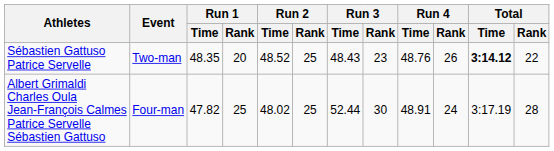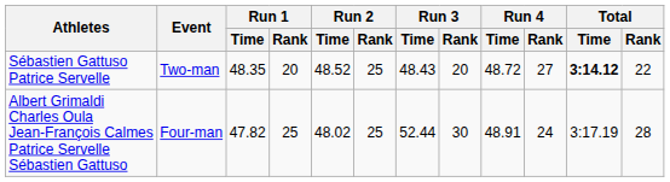 <table class="wikitable" border="1" style="font-size:90%">
 <tr>
 <th rowspan="2">Athletes</th>
 <th rowspan="2">Event</th>
 <th colspan="2">Run 1</th>
 <th colspan="2">Run 2</th>
 <th colspan="2">Run 3</th>
 <th colspan="2">Run 4</th>
 <th colspan="2">Total</th>
 </tr>
 <tr>
 <th>Time</th>
 <th>Rank</th>
 <th>Time</th>
 <th>Rank</th>
 <th>Time</th>
 <th>Rank</th>
 <th>Time</th>
 <th>Rank</th>
 <th>Time</th>
 <th>Rank</th>
 </tr>
 <tr>
 <td><a href='#'>Sébastien Gattuso</a><br><a href='#'>Patrice Servelle</a></td>
 <td><a href='#'>Two-man</a></td>
 <td align="center">48.35</td>
 <td align="center">20</td>
 <td align="center">48.52</td>
 <td align="center">25</td>
 <td align="center">48.43</td>
-<td align="center">23</td>
-<td align="center">48.76</td>
-<td align="center">26</td>
+<td align="center">20</td>
+<td align="center">48.72</td>
+<td align="center">27</td>
 <td align="center"><strong>3:14.12</strong></td>
 <td align="center">22</td>
 </tr>
 <tr>
 <td><a href='#'>Albert Grimaldi</a><br><a href='#'>Charles Oula</a><br><a href='#'>Jean-François Calmes</a><br><a href='#'>Patrice Servelle</a><br><a href='#'>Sébastien Gattuso</a></td>
 <td><a href='#'>Four-man</a></td>
 <td align="center">47.82</td>
 <td align="center">25</td>
 <td align="center">48.02</td>
 <td align="center">25</td>
 <td align="center">52.44</td>
 <td align="center">30</td>
 <td align="center">48.91</td>
 <td align="center">24</td>
 <td align="center">3:17.19</td>
 <td align="center">28</td>
 </tr>
 </table>
